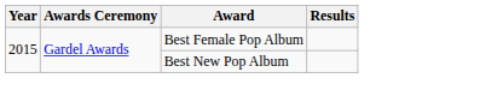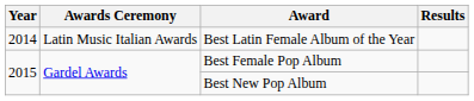 <table class="wikitable">
 <tr>
 <th>Year</th>
 <th>Awards Ceremony</th>
 <th>Award</th>
 <th>Results</th>
+</tr>
+<tr>
+<td rowspan="1">2014</td>
+<td>Latin Music Italian Awards</td>
+<td>Best Latin Female Album of the Year</td>
+<td></td>
 </tr>
 <tr>
 <td rowspan="2">2015</td>
 <td rowspan="2"><a href='#'>Gardel Awards</a></td>
 <td>Best Female Pop Album</td>
 <td></td>
 </tr>
 <tr>
 <td>Best New Pop Album</td>
 <td></td>
 </tr>
 </table>
